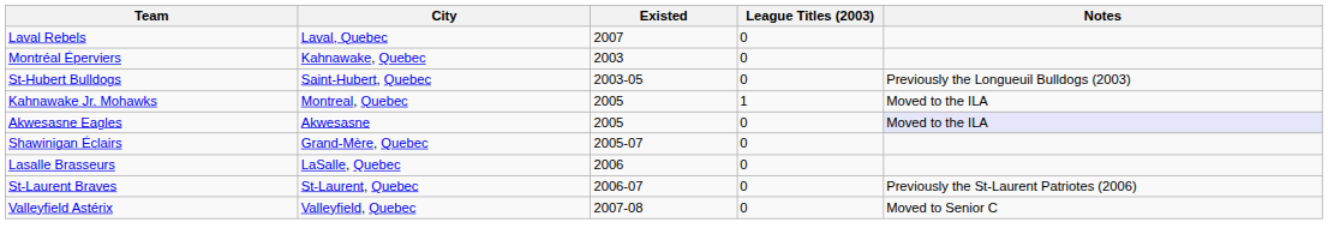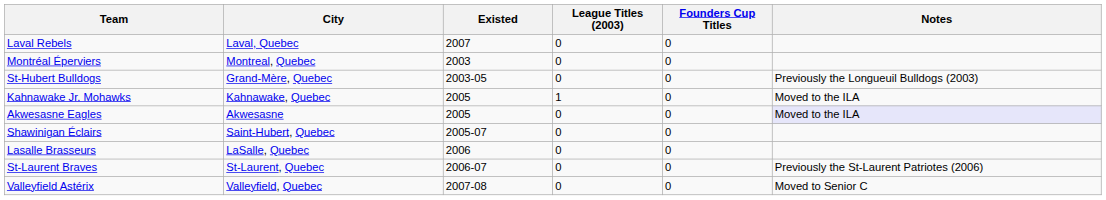 <table class="wikitable sortable">
 <tr>
 <th bgcolor="#DDDDFF" width="20%">Team</th>
 <th bgcolor="#DDDDFF" width="20%">City</th>
 <th bgcolor="#DDDDFF" width="10%">Existed</th>
 <th bgcolor="#DDDDFF" width="10%">League Titles (2003)</th>
+<th bgcolor="#DDDDFF" width="10%"><a href='#'>Founders Cup</a> Titles</th>
 <th bgcolor="#DDDDFF" width="30%" class="unsortable">Notes</th>
 </tr>
 <tr>
 <td><a href='#'>Laval Rebels</a></td>
 <td><a href='#'>Laval, Quebec</a></td>
 <td>2007</td>
 <td>0</td>
+<td>0</td>
 <td></td>
 </tr>
 <tr>
 <td><a href='#'>Montréal Éperviers</a></td>
-<td><a href='#'>Kahnawake</a>, <a href='#'>Quebec</a></td>
+<td><a href='#'>Montreal</a>, <a href='#'>Quebec</a></td>
 <td>2003</td>
+<td>0</td>
 <td>0</td>
 <td></td>
 </tr>
 <tr>
 <td><a href='#'>St-Hubert Bulldogs</a></td>
-<td><a href='#'>Saint-Hubert</a>, <a href='#'>Quebec</a></td>
+<td><a href='#'>Grand-Mère</a>, <a href='#'>Quebec</a></td>
 <td>2003-05</td>
+<td>0</td>
 <td>0</td>
 <td>Previously the Longueuil Bulldogs (2003)</td>
 </tr>
 <tr>
 <td><a href='#'>Kahnawake Jr. Mohawks</a></td>
-<td><a href='#'>Montreal</a>, <a href='#'>Quebec</a></td>
+<td><a href='#'>Kahnawake</a>, <a href='#'>Quebec</a></td>
 <td>2005</td>
 <td>1</td>
+<td>0</td>
 <td>Moved to the ILA</td>
 </tr>
 <tr>
 <td><a href='#'>Akwesasne Eagles</a></td>
 <td><a href='#'>Akwesasne</a></td>
 <td>2005</td>
 <td>0</td>
+<td>0</td>
 <td style="background: lavender;">Moved to the ILA</td>
 </tr>
 <tr>
 <td><a href='#'>Shawinigan Éclairs</a></td>
-<td><a href='#'>Grand-Mère</a>, <a href='#'>Quebec</a></td>
+<td><a href='#'>Saint-Hubert</a>, <a href='#'>Quebec</a></td>
 <td>2005-07</td>
+<td>0</td>
 <td>0</td>
 <td></td>
 </tr>
 <tr>
 <td><a href='#'>Lasalle Brasseurs</a></td>
 <td><a href='#'>LaSalle</a>, <a href='#'>Quebec</a></td>
 <td>2006</td>
 <td>0</td>
+<td>0</td>
 <td></td>
 </tr>
 <tr>
 <td><a href='#'>St-Laurent Braves</a></td>
 <td><a href='#'>St-Laurent</a>, <a href='#'>Quebec</a></td>
 <td>2006-07</td>
+<td>0</td>
 <td>0</td>
 <td>Previously the St-Laurent Patriotes (2006)</td>
 </tr>
 <tr>
 <td><a href='#'>Valleyfield Astérix</a></td>
 <td><a href='#'>Valleyfield</a>, <a href='#'>Quebec</a></td>
 <td>2007-08</td>
 <td>0</td>
+<td>0</td>
 <td>Moved to Senior C</td>
 </tr>
 </table>
